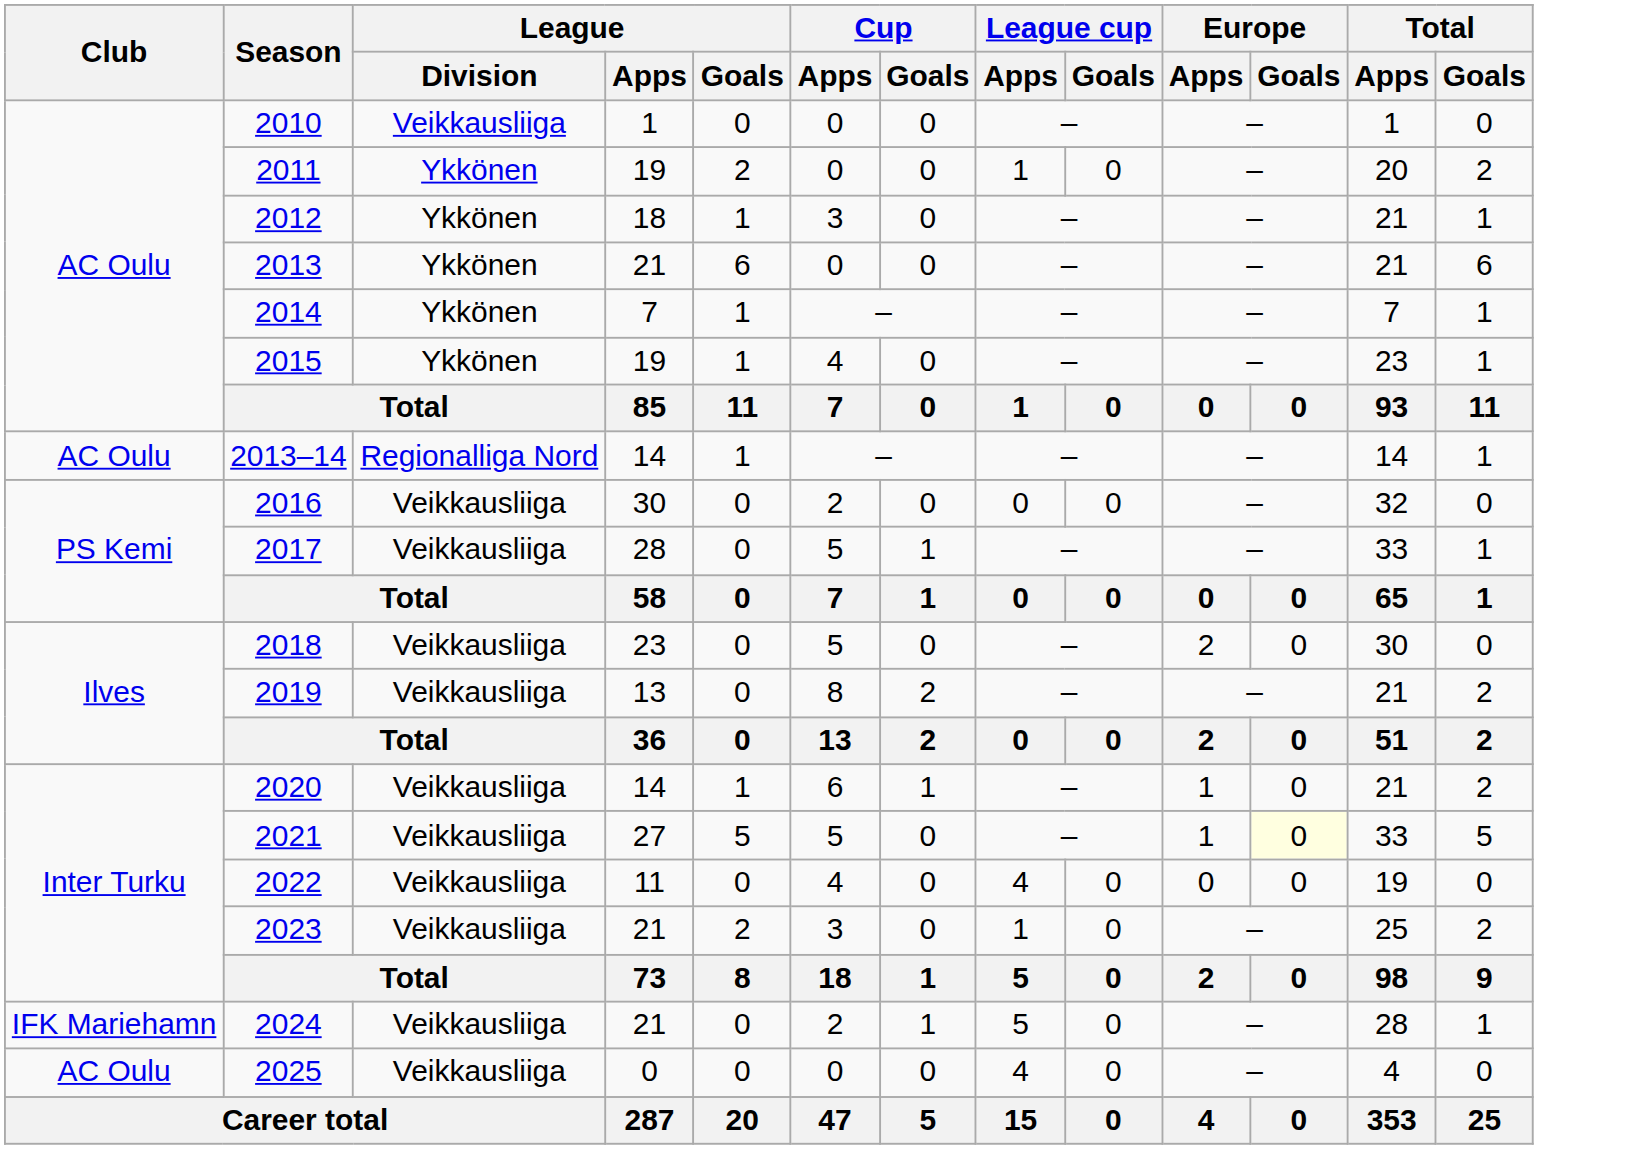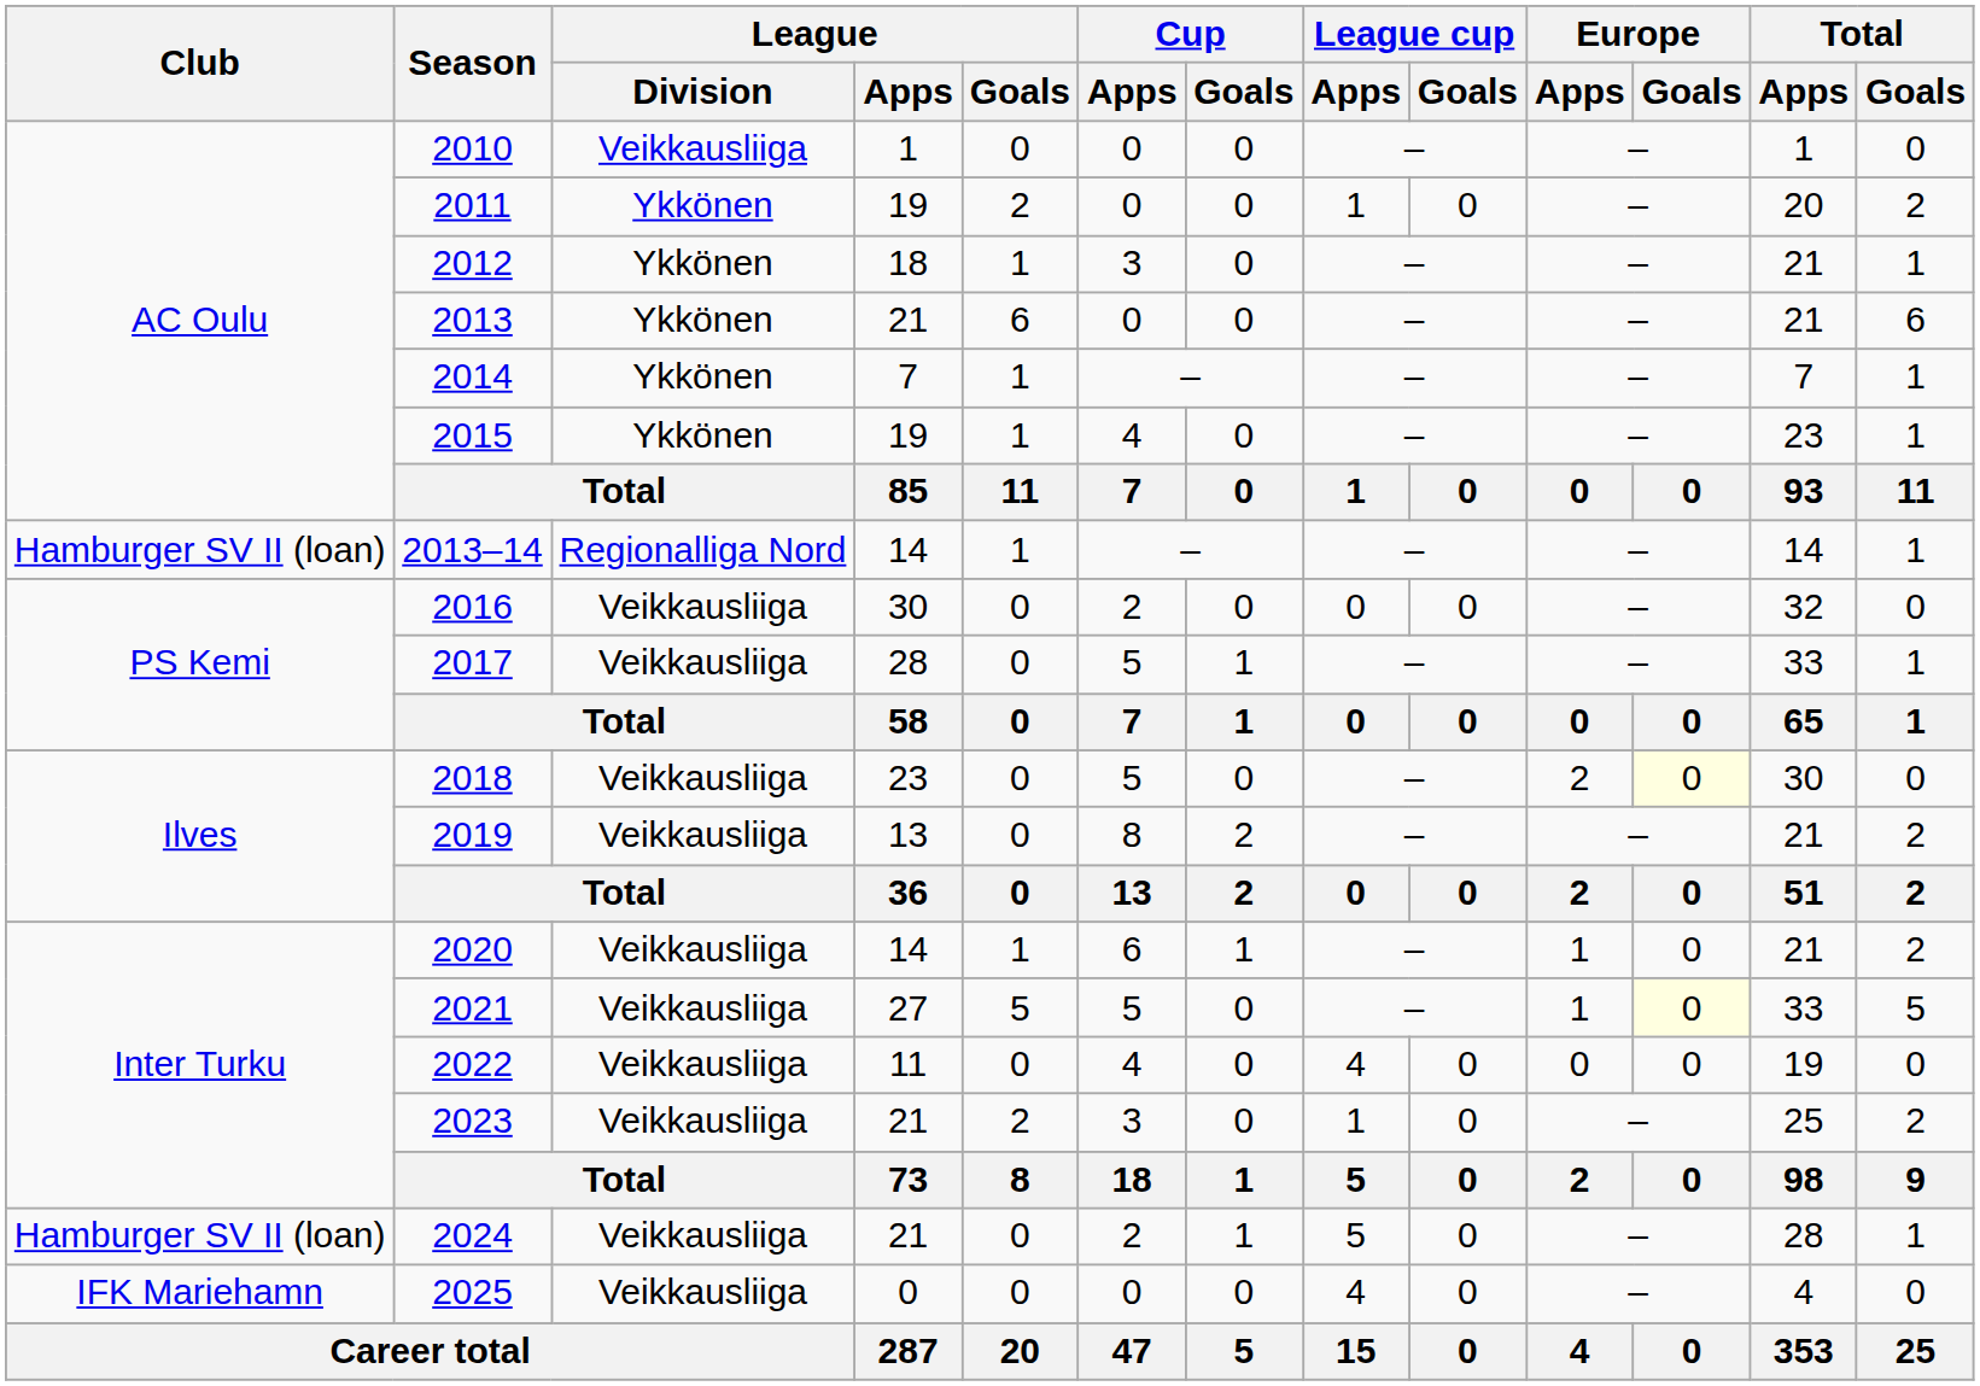 <table class="wikitable" style="text-align:center">
 <tr>
 <th rowspan="2">Club</th>
 <th rowspan="2">Season</th>
 <th colspan="3">League</th>
 <th colspan="2"><a href='#'>Cup</a></th>
 <th colspan="2"><a href='#'>League cup</a></th>
 <th colspan="2">Europe</th>
 <th colspan="2">Total</th>
 </tr>
 <tr>
 <th>Division</th>
 <th>Apps</th>
 <th>Goals</th>
 <th>Apps</th>
 <th>Goals</th>
 <th>Apps</th>
 <th>Goals</th>
 <th>Apps</th>
 <th>Goals</th>
 <th>Apps</th>
 <th>Goals</th>
 </tr>
 <tr>
 <td rowspan=7><a href='#'>AC Oulu</a></td>
 <td><a href='#'>2010</a></td>
 <td><a href='#'>Veikkausliiga</a></td>
 <td>1</td>
 <td>0</td>
 <td>0</td>
 <td>0</td>
 <td colspan=2>–</td>
 <td colspan=2>–</td>
 <td>1</td>
 <td>0</td>
 </tr>
 <tr>
 <td><a href='#'>2011</a></td>
 <td><a href='#'>Ykkönen</a></td>
 <td>19</td>
 <td>2</td>
 <td>0</td>
 <td>0</td>
 <td>1</td>
 <td>0</td>
 <td colspan=2>–</td>
 <td>20</td>
 <td>2</td>
 </tr>
 <tr>
 <td><a href='#'>2012</a></td>
 <td>Ykkönen</td>
 <td>18</td>
 <td>1</td>
 <td>3</td>
 <td>0</td>
 <td colspan=2>–</td>
 <td colspan=2>–</td>
 <td>21</td>
 <td>1</td>
 </tr>
 <tr>
 <td><a href='#'>2013</a></td>
 <td>Ykkönen</td>
 <td>21</td>
 <td>6</td>
 <td>0</td>
 <td>0</td>
 <td colspan=2>–</td>
 <td colspan=2>–</td>
 <td>21</td>
 <td>6</td>
 </tr>
 <tr>
 <td><a href='#'>2014</a></td>
 <td>Ykkönen</td>
 <td>7</td>
 <td>1</td>
 <td colspan=2>–</td>
 <td colspan=2>–</td>
 <td colspan=2>–</td>
 <td>7</td>
 <td>1</td>
 </tr>
 <tr>
 <td><a href='#'>2015</a></td>
 <td>Ykkönen</td>
 <td>19</td>
 <td>1</td>
 <td>4</td>
 <td>0</td>
 <td colspan=2>–</td>
 <td colspan=2>–</td>
 <td>23</td>
 <td>1</td>
 </tr>
 <tr>
 <th colspan=2>Total</th>
 <th>85</th>
 <th>11</th>
 <th>7</th>
 <th>0</th>
 <th>1</th>
 <th>0</th>
 <th>0</th>
 <th>0</th>
 <th>93</th>
 <th>11</th>
 </tr>
 <tr>
-<td><a href='#'>AC Oulu</a></td>
+<td><a href='#'>Hamburger SV II</a> (loan)</td>
 <td><a href='#'>2013–14</a></td>
 <td><a href='#'>Regionalliga Nord</a></td>
 <td>14</td>
 <td>1</td>
 <td colspan=2>–</td>
 <td colspan=2>–</td>
 <td colspan=2>–</td>
 <td>14</td>
 <td>1</td>
 </tr>
 <tr>
 <td rowspan=3><a href='#'>PS Kemi</a></td>
 <td><a href='#'>2016</a></td>
 <td>Veikkausliiga</td>
 <td>30</td>
 <td>0</td>
 <td>2</td>
 <td>0</td>
 <td>0</td>
 <td>0</td>
 <td colspan=2>–</td>
 <td>32</td>
 <td>0</td>
 </tr>
 <tr>
 <td><a href='#'>2017</a></td>
 <td>Veikkausliiga</td>
 <td>28</td>
 <td>0</td>
 <td>5</td>
 <td>1</td>
 <td colspan=2>–</td>
 <td colspan=2>–</td>
 <td>33</td>
 <td>1</td>
 </tr>
 <tr>
 <th colspan=2>Total</th>
 <th>58</th>
 <th>0</th>
 <th>7</th>
 <th>1</th>
 <th>0</th>
 <th>0</th>
 <th>0</th>
 <th>0</th>
 <th>65</th>
 <th>1</th>
 </tr>
 <tr>
 <td rowspan=3><a href='#'>Ilves</a></td>
 <td><a href='#'>2018</a></td>
 <td>Veikkausliiga</td>
 <td>23</td>
 <td>0</td>
 <td>5</td>
 <td>0</td>
 <td colspan=2>–</td>
 <td>2</td>
-<td>0</td>
+<td style="background: lightyellow;">0</td>
 <td>30</td>
 <td>0</td>
 </tr>
 <tr>
 <td><a href='#'>2019</a></td>
 <td>Veikkausliiga</td>
 <td>13</td>
 <td>0</td>
 <td>8</td>
 <td>2</td>
 <td colspan=2>–</td>
 <td colspan=2>–</td>
 <td>21</td>
 <td>2</td>
 </tr>
 <tr>
 <th colspan=2>Total</th>
 <th>36</th>
 <th>0</th>
 <th>13</th>
 <th>2</th>
 <th>0</th>
 <th>0</th>
 <th>2</th>
 <th>0</th>
 <th>51</th>
 <th>2</th>
 </tr>
 <tr>
 <td rowspan=5><a href='#'>Inter Turku</a></td>
 <td><a href='#'>2020</a></td>
 <td>Veikkausliiga</td>
 <td>14</td>
 <td>1</td>
 <td>6</td>
 <td>1</td>
 <td colspan=2>–</td>
 <td>1</td>
 <td>0</td>
 <td>21</td>
 <td>2</td>
 </tr>
 <tr>
 <td><a href='#'>2021</a></td>
 <td>Veikkausliiga</td>
 <td>27</td>
 <td>5</td>
 <td>5</td>
 <td>0</td>
 <td colspan=2>–</td>
 <td>1</td>
 <td style="background: lightyellow;">0</td>
 <td>33</td>
 <td>5</td>
 </tr>
 <tr>
 <td><a href='#'>2022</a></td>
 <td>Veikkausliiga</td>
 <td>11</td>
 <td>0</td>
 <td>4</td>
 <td>0</td>
 <td>4</td>
 <td>0</td>
 <td>0</td>
 <td>0</td>
 <td>19</td>
 <td>0</td>
 </tr>
 <tr>
 <td><a href='#'>2023</a></td>
 <td>Veikkausliiga</td>
 <td>21</td>
 <td>2</td>
 <td>3</td>
 <td>0</td>
 <td>1</td>
 <td>0</td>
 <td colspan=2>–</td>
 <td>25</td>
 <td>2</td>
 </tr>
 <tr>
 <th colspan=2>Total</th>
 <th>73</th>
 <th>8</th>
 <th>18</th>
 <th>1</th>
 <th>5</th>
 <th>0</th>
 <th>2</th>
 <th>0</th>
 <th>98</th>
 <th>9</th>
 </tr>
 <tr>
-<td><a href='#'>IFK Mariehamn</a></td>
+<td><a href='#'>Hamburger SV II</a> (loan)</td>
 <td><a href='#'>2024</a></td>
 <td>Veikkausliiga</td>
 <td>21</td>
 <td>0</td>
 <td>2</td>
 <td>1</td>
 <td>5</td>
 <td>0</td>
 <td colspan=2>–</td>
 <td>28</td>
 <td>1</td>
 </tr>
 <tr>
-<td><a href='#'>AC Oulu</a></td>
+<td><a href='#'>IFK Mariehamn</a></td>
 <td><a href='#'>2025</a></td>
 <td>Veikkausliiga</td>
 <td>0</td>
 <td>0</td>
 <td>0</td>
 <td>0</td>
 <td>4</td>
 <td>0</td>
 <td colspan=2>–</td>
 <td>4</td>
 <td>0</td>
 </tr>
 <tr>
 <th colspan="3">Career total</th>
 <th>287</th>
 <th>20</th>
 <th>47</th>
 <th>5</th>
 <th>15</th>
 <th>0</th>
 <th>4</th>
 <th>0</th>
 <th>353</th>
 <th>25</th>
 </tr>
 </table>
